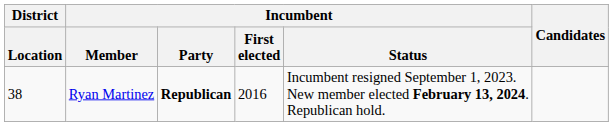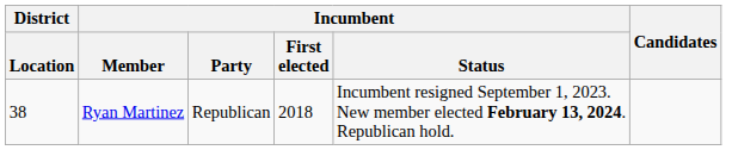 <table class="wikitable sortable">
 <tr>
 <th colspan=1>District</th>
 <th colspan=4>Incumbent</th>
 <th rowspan=2 class="unsortable">Candidates</th>
 </tr>
 <tr valign=bottom>
 <th>Location</th>
 <th>Member</th>
 <th>Party</th>
 <th>First<br>elected</th>
 <th>Status</th>
 </tr>
 <tr>
 <td>38</td>
 <td><a href='#'>Ryan Martinez</a></td>
-<td><strong>Republican</strong></td>
-<td>2016</td>
+<td>Republican</td>
+<td>2018</td>
 <td>Incumbent resigned September 1, 2023.<br>New member elected <strong>February 13, 2024</strong>.<br>Republican hold.</td>
 <td nowrap></td>
 </tr>
 </table>
